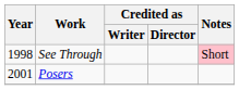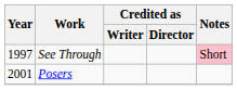 <table class="wikitable">
 <tr>
 <th rowspan="2">Year</th>
 <th rowspan="2">Work</th>
 <th colspan="2">Credited as</th>
 <th rowspan="2">Notes</th>
 </tr>
 <tr>
 <th>Writer</th>
 <th>Director</th>
 </tr>
 <tr>
-<td>1998</td>
+<td>1997</td>
 <td><em>See Through</em></td>
 <td></td>
 <td></td>
 <td style="background: pink;">Short</td>
 </tr>
 <tr>
 <td>2001</td>
 <td><em><a href='#'>Posers</a></em></td>
 <td></td>
 <td></td>
 <td></td>
 </tr>
 <tr>
 </tr>
 </table>
